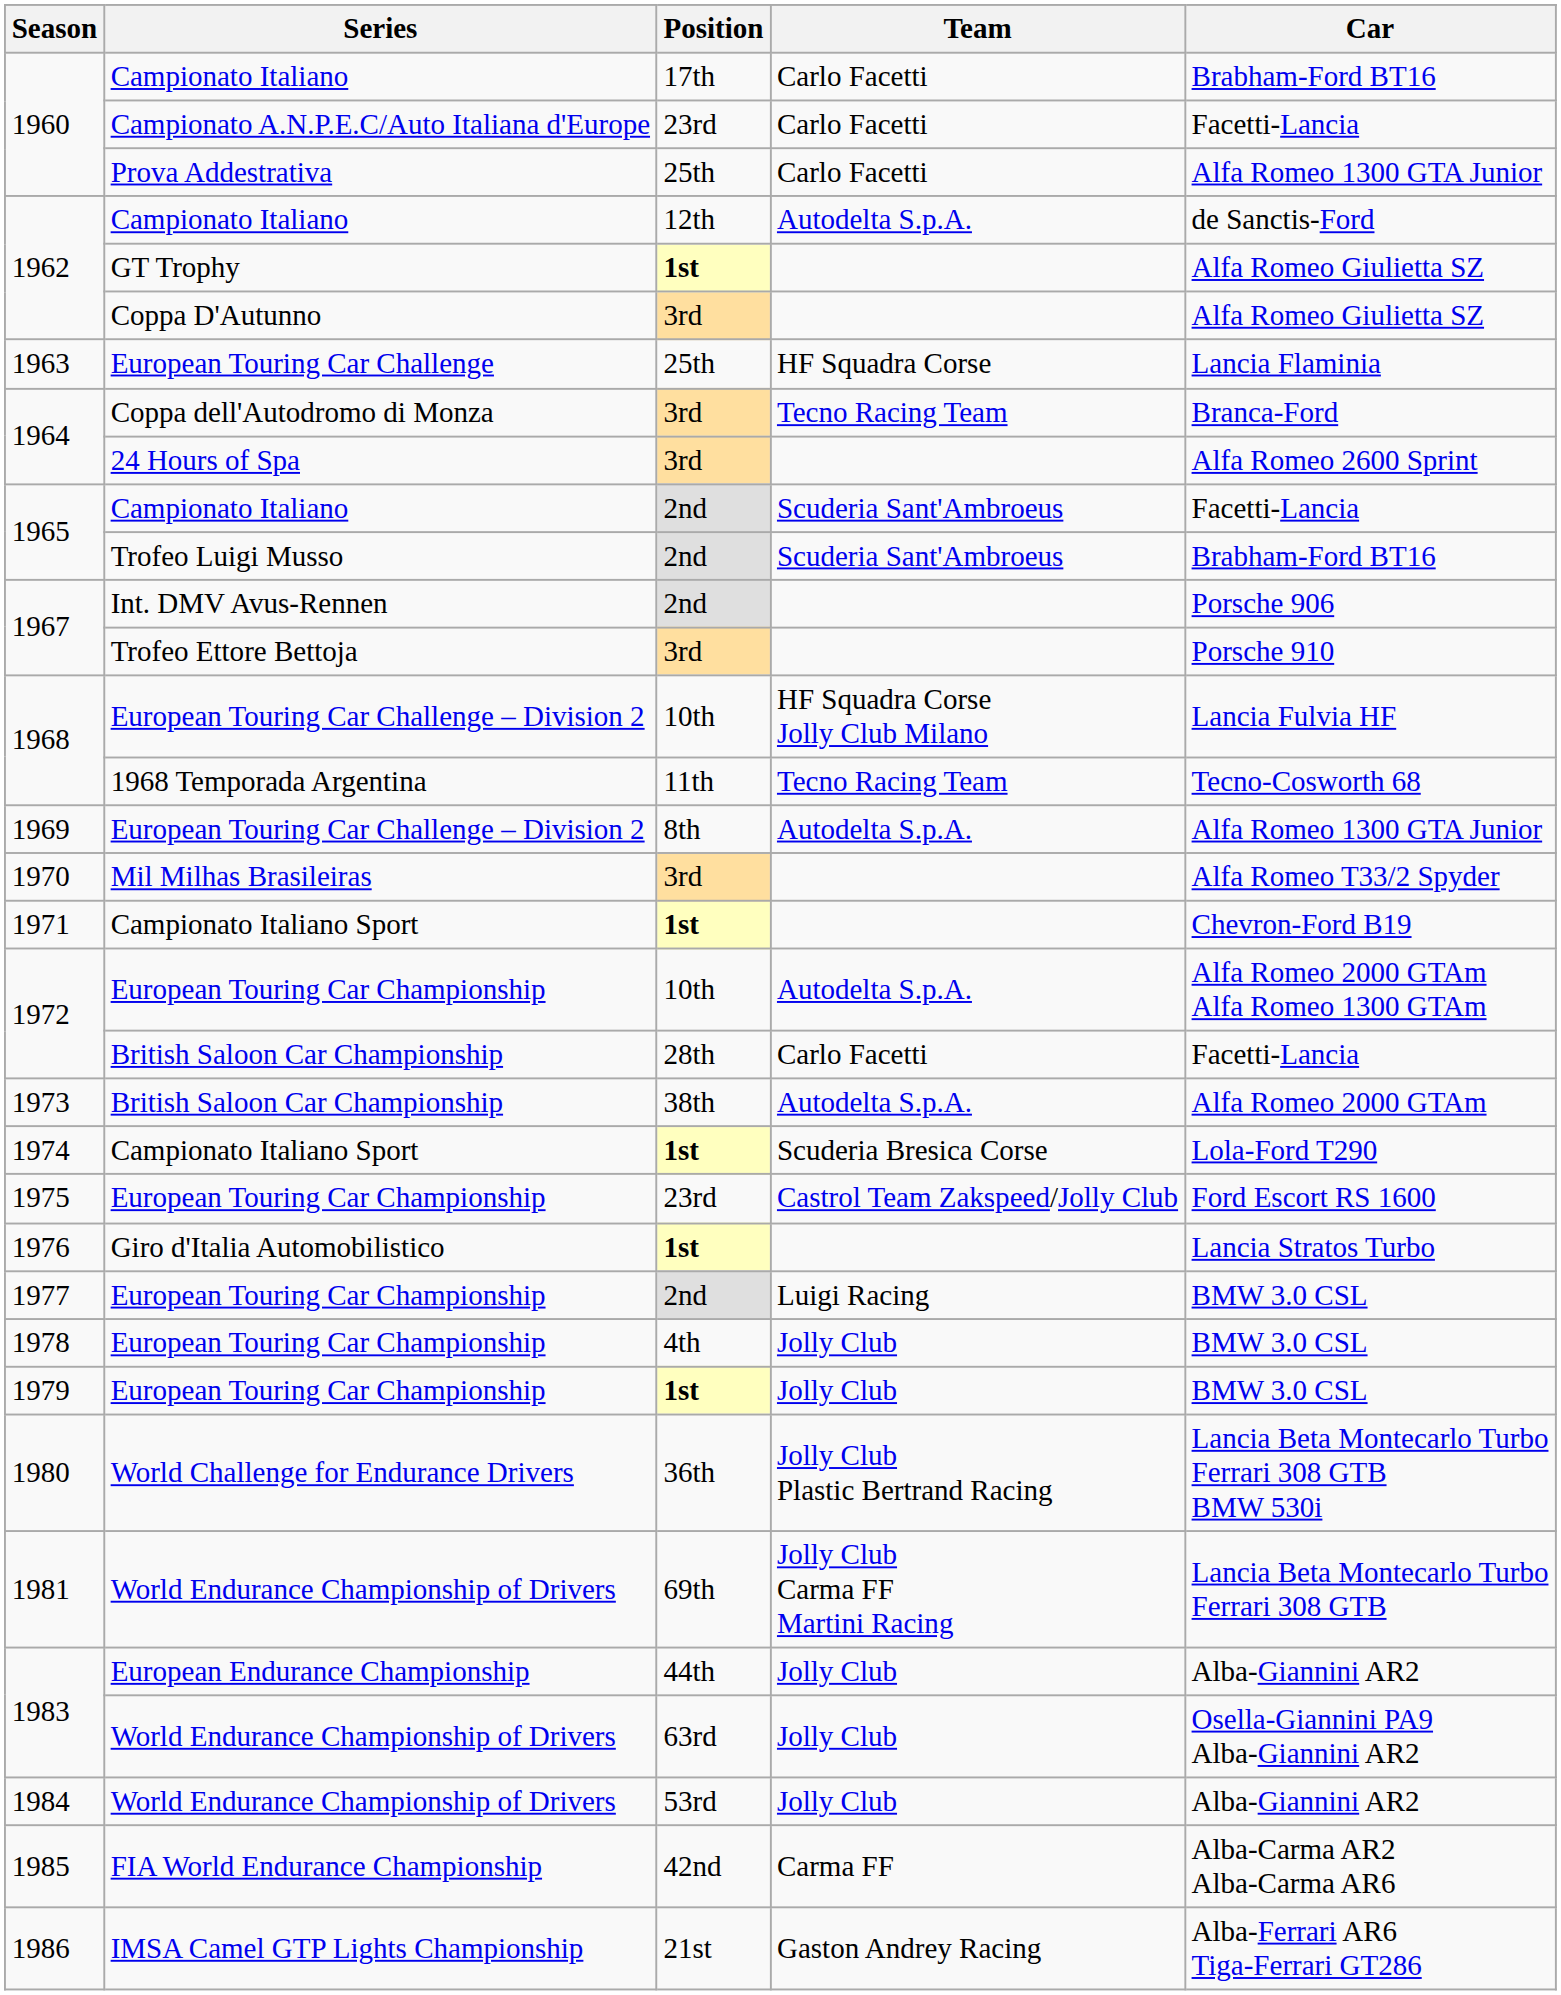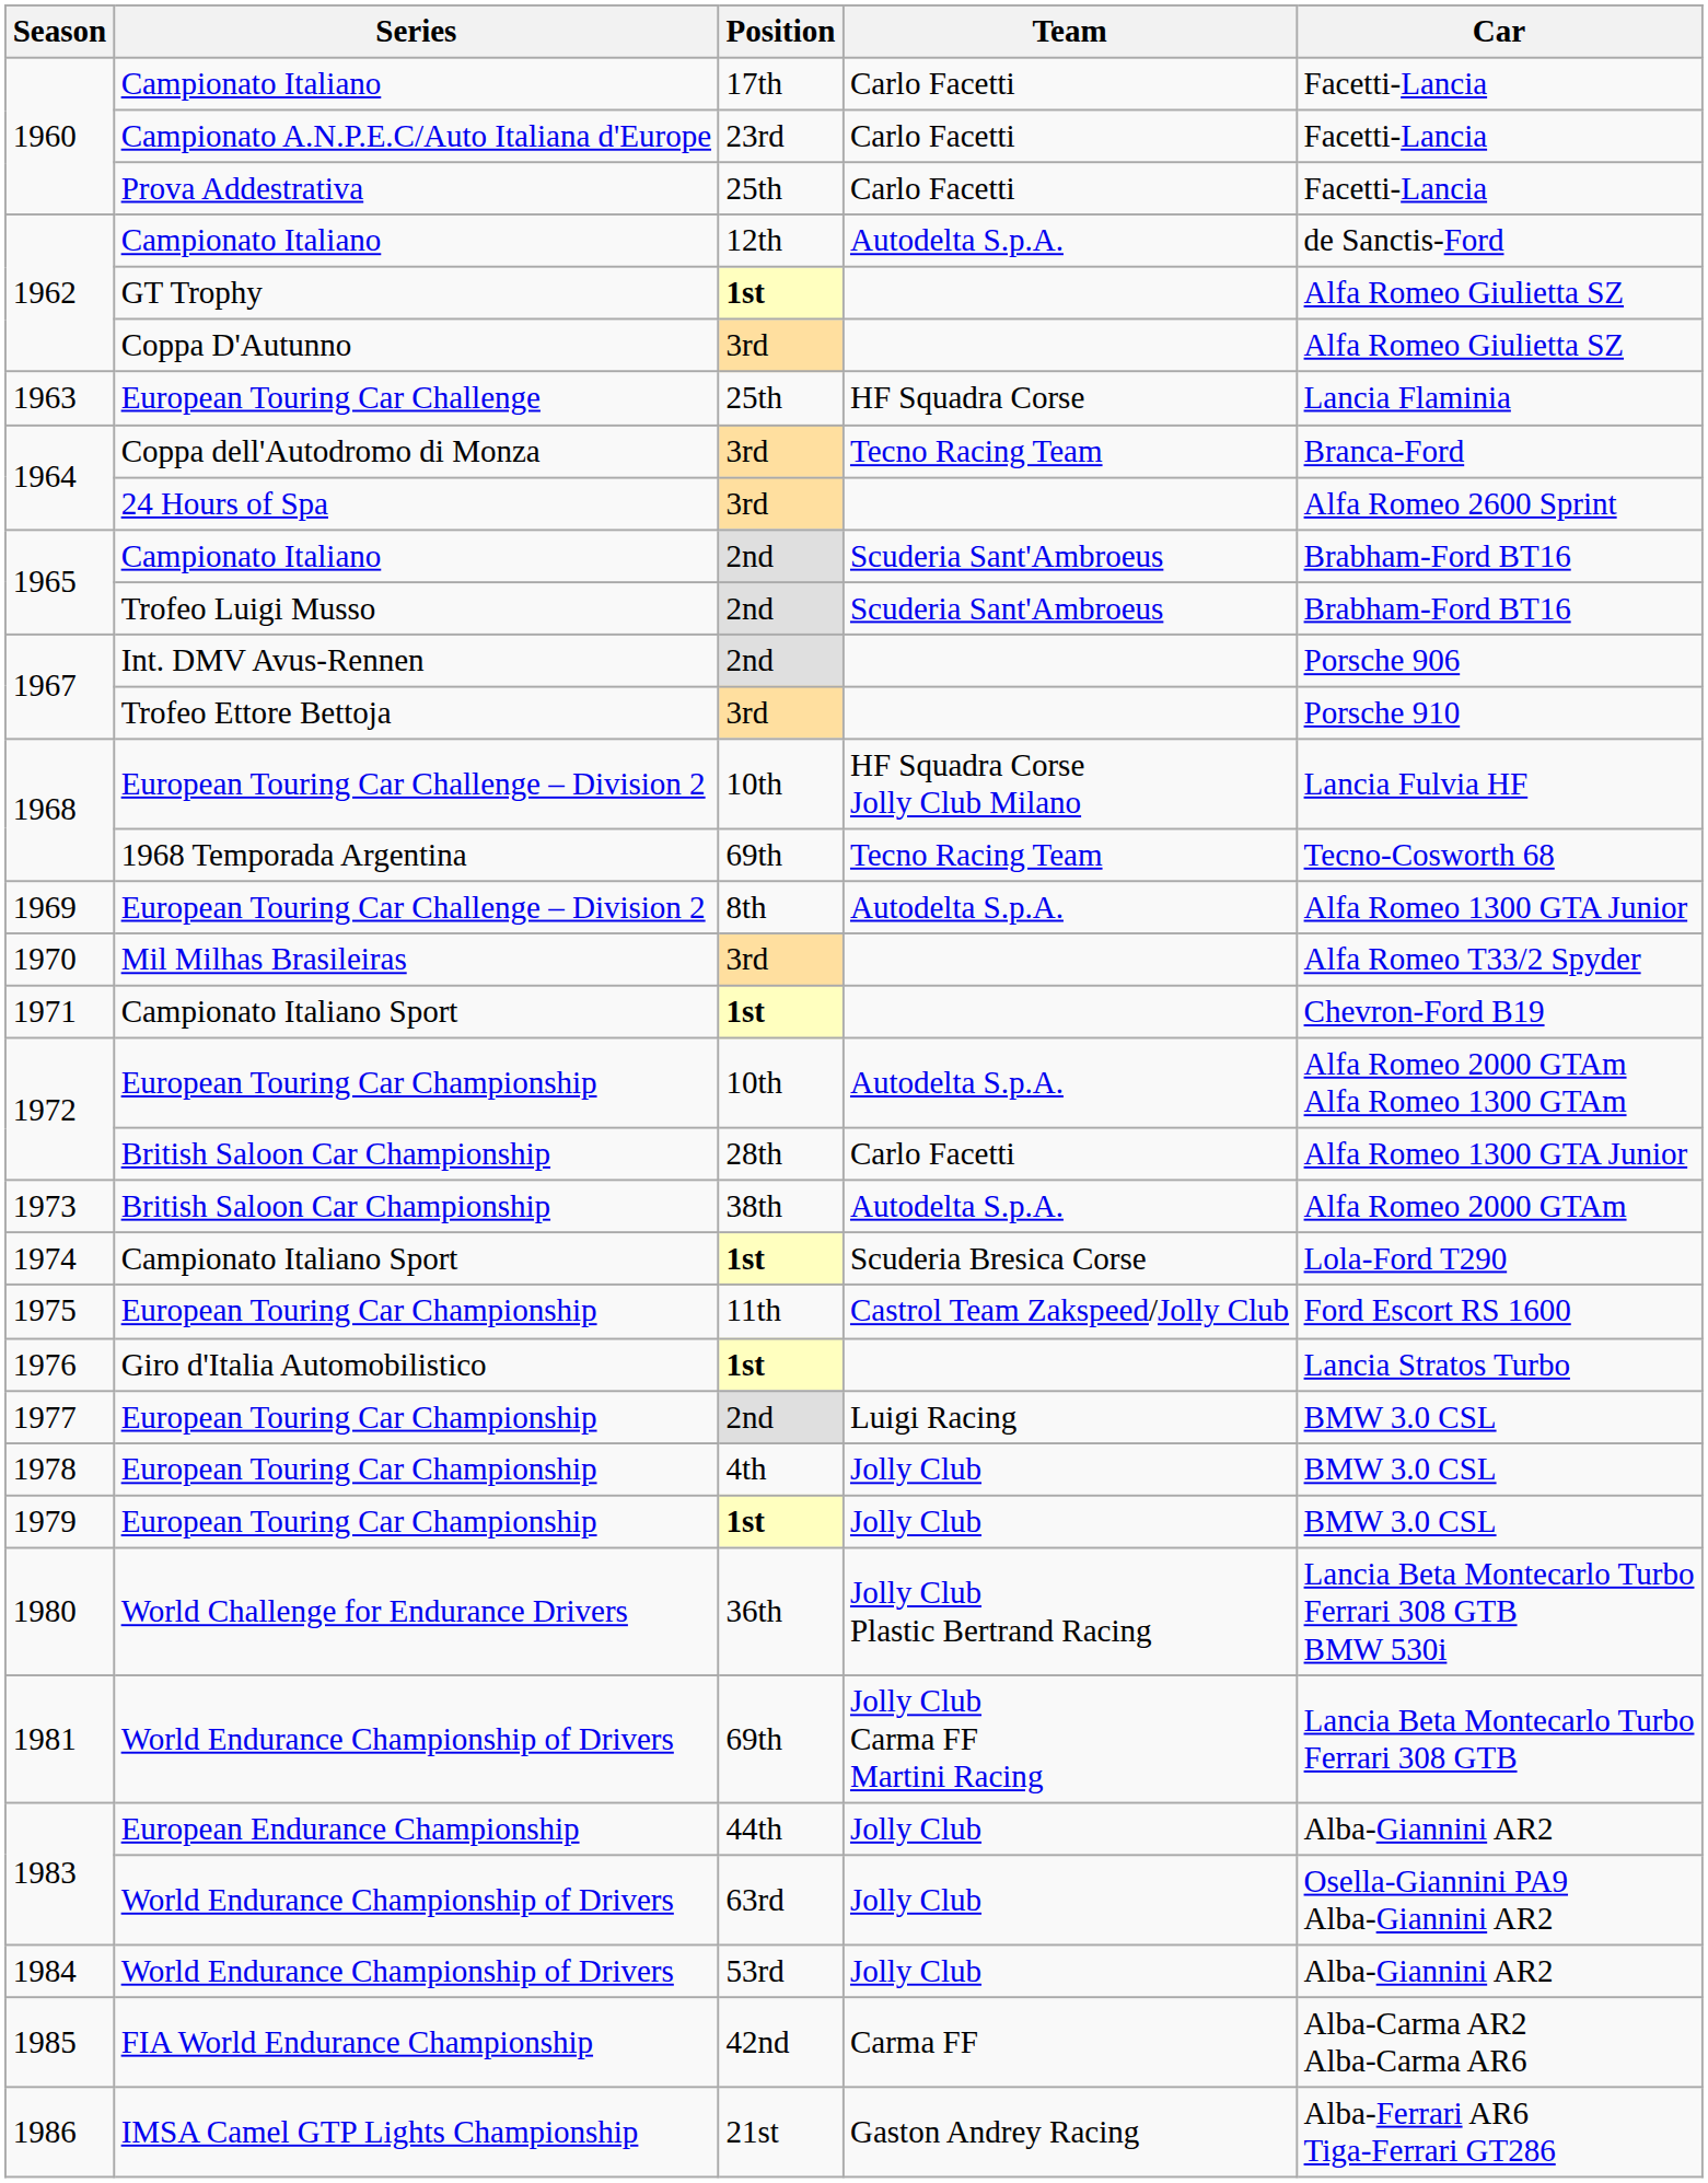 <table class="wikitable" style="font-size: 95%;">
 <tr>
 <th>Season</th>
 <th>Series</th>
 <th>Position</th>
 <th>Team</th>
 <th>Car</th>
 </tr>
 <tr>
 <td rowspan=3>1960</td>
 <td><a href='#'>Campionato Italiano</a></td>
 <td>17th</td>
 <td>Carlo Facetti</td>
-<td><a href='#'>Brabham-Ford BT16</a></td>
+<td>Facetti-<a href='#'>Lancia</a></td>
 </tr>
 <tr>
 <td><a href='#'>Campionato A.N.P.E.C/Auto Italiana d'Europe</a></td>
 <td>23rd</td>
 <td>Carlo Facetti</td>
 <td>Facetti-<a href='#'>Lancia</a></td>
 </tr>
 <tr>
 <td><a href='#'>Prova Addestrativa</a></td>
 <td>25th</td>
 <td>Carlo Facetti</td>
-<td><a href='#'>Alfa Romeo 1300 GTA Junior</a></td>
+<td>Facetti-<a href='#'>Lancia</a></td>
 </tr>
 <tr>
 <td rowspan=3>1962</td>
 <td><a href='#'>Campionato Italiano</a></td>
 <td>12th</td>
 <td><a href='#'>Autodelta S.p.A.</a></td>
 <td>de Sanctis-<a href='#'>Ford</a></td>
 </tr>
 <tr>
 <td>GT Trophy</td>
 <td style="background:#ffffbf;"><strong>1st</strong></td>
 <td></td>
 <td><a href='#'>Alfa Romeo Giulietta SZ</a></td>
 </tr>
 <tr>
 <td>Coppa D'Autunno</td>
 <td style="background:#ffdf9f;">3rd</td>
 <td></td>
 <td><a href='#'>Alfa Romeo Giulietta SZ</a></td>
 </tr>
 <tr>
 <td>1963</td>
 <td><a href='#'>European Touring Car Challenge</a></td>
 <td>25th</td>
 <td>HF Squadra Corse</td>
 <td><a href='#'>Lancia Flaminia</a></td>
 </tr>
 <tr>
 <td rowspan=2>1964</td>
 <td>Coppa dell'Autodromo di Monza</td>
 <td style="background:#ffdf9f;">3rd</td>
 <td><a href='#'>Tecno Racing Team</a></td>
 <td><a href='#'>Branca-Ford</a></td>
 </tr>
 <tr>
 <td><a href='#'>24 Hours of Spa</a></td>
 <td style="background:#ffdf9f;">3rd</td>
 <td></td>
 <td><a href='#'>Alfa Romeo 2600 Sprint</a></td>
 </tr>
 <tr>
 <td rowspan=2>1965</td>
 <td><a href='#'>Campionato Italiano</a></td>
 <td style="background:#dfdfdf;">2nd</td>
 <td><a href='#'>Scuderia Sant'Ambroeus</a></td>
-<td>Facetti-<a href='#'>Lancia</a></td>
+<td><a href='#'>Brabham-Ford BT16</a></td>
 </tr>
 <tr>
 <td>Trofeo Luigi Musso</td>
 <td style="background:#dfdfdf;">2nd</td>
 <td><a href='#'>Scuderia Sant'Ambroeus</a></td>
 <td><a href='#'>Brabham-Ford BT16</a></td>
 </tr>
 <tr>
 <td rowspan=2>1967</td>
 <td>Int. DMV Avus-Rennen</td>
 <td style="background:#dfdfdf;">2nd</td>
 <td></td>
 <td><a href='#'>Porsche 906</a></td>
 </tr>
 <tr>
 <td>Trofeo Ettore Bettoja</td>
 <td style="background:#ffdf9f;">3rd</td>
 <td></td>
 <td><a href='#'>Porsche 910</a></td>
 </tr>
 <tr>
 <td rowspan=2>1968</td>
 <td><a href='#'>European Touring Car Challenge – Division 2</a></td>
 <td>10th</td>
 <td>HF Squadra Corse<br><a href='#'>Jolly Club Milano</a></td>
 <td><a href='#'>Lancia Fulvia HF</a></td>
 </tr>
 <tr>
 <td>1968 Temporada Argentina</td>
-<td>11th</td>
+<td>69th</td>
 <td><a href='#'>Tecno Racing Team</a></td>
 <td><a href='#'>Tecno-Cosworth 68</a></td>
 </tr>
 <tr>
 <td>1969</td>
 <td><a href='#'>European Touring Car Challenge – Division 2</a></td>
 <td>8th</td>
 <td><a href='#'>Autodelta S.p.A.</a></td>
 <td><a href='#'>Alfa Romeo 1300 GTA Junior</a></td>
 </tr>
 <tr>
 <td>1970</td>
 <td><a href='#'>Mil Milhas Brasileiras</a></td>
 <td style="background:#ffdf9f;">3rd</td>
 <td></td>
 <td><a href='#'>Alfa Romeo T33/2 Spyder</a></td>
 </tr>
 <tr>
 <td>1971</td>
 <td>Campionato Italiano Sport</td>
 <td style="background:#ffffbf;"><strong>1st</strong></td>
 <td></td>
 <td><a href='#'>Chevron-Ford B19</a></td>
 </tr>
 <tr>
 <td rowspan=2>1972</td>
 <td><a href='#'>European Touring Car Championship</a></td>
 <td>10th</td>
 <td><a href='#'>Autodelta S.p.A.</a></td>
 <td><a href='#'>Alfa Romeo 2000 GTAm</a><br><a href='#'>Alfa Romeo 1300 GTAm</a></td>
 </tr>
 <tr>
 <td><a href='#'>British Saloon Car Championship</a></td>
 <td>28th</td>
 <td>Carlo Facetti</td>
-<td>Facetti-<a href='#'>Lancia</a></td>
+<td><a href='#'>Alfa Romeo 1300 GTA Junior</a></td>
 </tr>
 <tr>
 <td>1973</td>
 <td><a href='#'>British Saloon Car Championship</a></td>
 <td>38th</td>
 <td><a href='#'>Autodelta S.p.A.</a></td>
 <td><a href='#'>Alfa Romeo 2000 GTAm</a></td>
 </tr>
 <tr>
 <td>1974</td>
 <td>Campionato Italiano Sport</td>
 <td style="background:#ffffbf;"><strong>1st</strong></td>
 <td>Scuderia Bresica Corse</td>
 <td><a href='#'>Lola-Ford T290</a></td>
 </tr>
 <tr>
 <td>1975</td>
 <td><a href='#'>European Touring Car Championship</a></td>
-<td>23rd</td>
+<td>11th</td>
 <td><a href='#'>Castrol Team Zakspeed</a>/<a href='#'>Jolly Club</a></td>
 <td><a href='#'>Ford Escort RS 1600</a></td>
 </tr>
 <tr>
 <td>1976</td>
 <td>Giro d'Italia Automobilistico</td>
 <td style="background:#ffffbf;"><strong>1st</strong></td>
 <td></td>
 <td><a href='#'>Lancia Stratos Turbo</a></td>
 </tr>
 <tr>
 <td>1977</td>
 <td><a href='#'>European Touring Car Championship</a></td>
 <td style="background:#dfdfdf;">2nd</td>
 <td>Luigi Racing</td>
 <td><a href='#'>BMW 3.0 CSL</a></td>
 </tr>
 <tr>
 <td>1978</td>
 <td><a href='#'>European Touring Car Championship</a></td>
 <td>4th</td>
 <td><a href='#'>Jolly Club</a></td>
 <td><a href='#'>BMW 3.0 CSL</a></td>
 </tr>
 <tr>
 <td>1979</td>
 <td><a href='#'>European Touring Car Championship</a></td>
 <td style="background:#ffffbf;"><strong>1st</strong></td>
 <td><a href='#'>Jolly Club</a></td>
 <td><a href='#'>BMW 3.0 CSL</a></td>
 </tr>
 <tr>
 <td>1980</td>
 <td><a href='#'>World Challenge for Endurance Drivers</a></td>
 <td>36th</td>
 <td><a href='#'>Jolly Club</a><br>Plastic Bertrand Racing</td>
 <td><a href='#'>Lancia Beta Montecarlo Turbo</a><br><a href='#'>Ferrari 308 GTB</a><br><a href='#'>BMW 530i</a></td>
 </tr>
 <tr>
 <td>1981</td>
 <td><a href='#'>World Endurance Championship of Drivers</a></td>
 <td>69th</td>
 <td><a href='#'>Jolly Club</a><br>Carma FF<br><a href='#'>Martini Racing</a></td>
 <td><a href='#'>Lancia Beta Montecarlo Turbo</a><br><a href='#'>Ferrari 308 GTB</a></td>
 </tr>
 <tr>
 <td rowspan=2>1983</td>
 <td><a href='#'>European Endurance Championship</a></td>
 <td>44th</td>
 <td><a href='#'>Jolly Club</a></td>
 <td>Alba-<a href='#'>Giannini</a> AR2</td>
 </tr>
 <tr>
 <td><a href='#'>World Endurance Championship of Drivers</a></td>
 <td>63rd</td>
 <td><a href='#'>Jolly Club</a></td>
 <td><a href='#'>Osella-Giannini PA9</a><br> Alba-<a href='#'>Giannini</a> AR2</td>
 </tr>
 <tr>
 <td>1984</td>
 <td><a href='#'>World Endurance Championship of Drivers</a></td>
 <td>53rd</td>
 <td><a href='#'>Jolly Club</a></td>
 <td>Alba-<a href='#'>Giannini</a> AR2</td>
 </tr>
 <tr>
 <td>1985</td>
 <td><a href='#'>FIA World Endurance Championship</a></td>
 <td>42nd</td>
 <td>Carma FF</td>
 <td>Alba-Carma AR2<br>Alba-Carma AR6</td>
 </tr>
 <tr>
 <td>1986</td>
 <td><a href='#'>IMSA Camel GTP Lights Championship</a></td>
 <td>21st</td>
 <td>Gaston Andrey Racing</td>
 <td>Alba-<a href='#'>Ferrari</a> AR6<br><a href='#'>Tiga-Ferrari GT286</a></td>
 </tr>
 </table>
